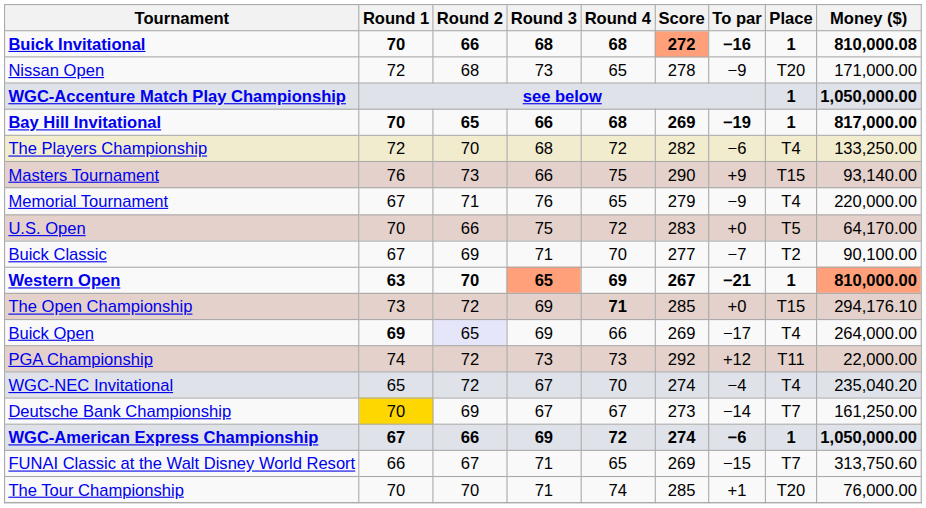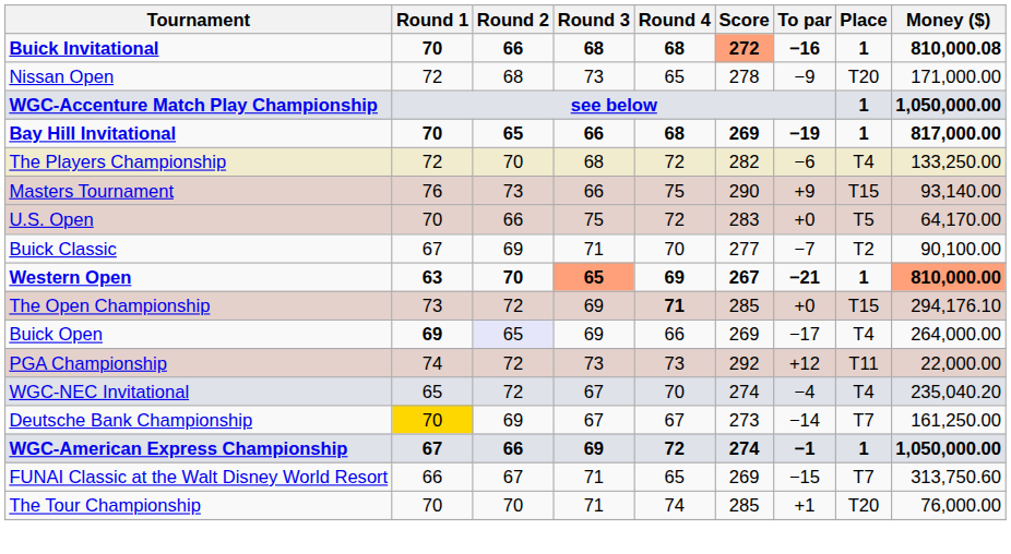 <table class=wikitable style="font-size:95%;text-align:center">
 <tr>
 <th>Tournament</th>
 <th>Round 1</th>
 <th>Round 2</th>
 <th>Round 3</th>
 <th>Round 4</th>
 <th>Score</th>
 <th>To par</th>
 <th>Place</th>
 <th>Money ($)</th>
 </tr>
 <tr>
 <td align=left><strong><a href='#'>Buick Invitational</a></strong></td>
 <td><strong>70</strong></td>
 <td><strong>66</strong></td>
 <td><strong>68</strong></td>
 <td><strong>68</strong></td>
 <td style="background: lightsalmon;"><strong>272</strong></td>
 <td><strong>−16</strong></td>
 <td><strong>1</strong></td>
 <td align=right><strong>810,000.08</strong></td>
 </tr>
 <tr>
 <td align=left><a href='#'>Nissan Open</a></td>
 <td>72</td>
 <td>68</td>
 <td>73</td>
 <td>65</td>
 <td>278</td>
 <td>−9</td>
 <td>T20</td>
 <td align=right>171,000.00</td>
 </tr>
 <tr style="background:#dfe2e9;">
 <td align=left><strong><a href='#'>WGC-Accenture Match Play Championship</a></strong></td>
 <td colspan="6"><strong><a href='#'>see below</a></strong></td>
 <td><strong>1</strong></td>
 <td align=right><strong>1,050,000.00</strong></td>
 </tr>
 <tr>
 <td align=left><strong><a href='#'>Bay Hill Invitational</a></strong></td>
 <td><strong>70</strong></td>
 <td><strong>65</strong></td>
 <td><strong>66</strong></td>
 <td><strong>68</strong></td>
 <td><strong>269</strong></td>
 <td><strong>−19</strong></td>
 <td><strong>1</strong></td>
 <td align=right><strong>817,000.00</strong></td>
 </tr>
 <tr style="background:#f2ecce;">
 <td align=left><a href='#'>The Players Championship</a></td>
 <td>72</td>
 <td>70</td>
 <td>68</td>
 <td>72</td>
 <td>282</td>
 <td>−6</td>
 <td>T4</td>
 <td align=right>133,250.00</td>
 </tr>
 <tr style="background:#e5d1cb;">
 <td align=left><a href='#'>Masters Tournament</a></td>
 <td>76</td>
 <td>73</td>
 <td>66</td>
 <td>75</td>
 <td>290</td>
 <td>+9</td>
 <td>T15</td>
 <td align=right>93,140.00</td>
-</tr>
-<tr>
-<td align=left><a href='#'>Memorial Tournament</a></td>
-<td>67</td>
-<td>71</td>
-<td>76</td>
-<td>65</td>
-<td>279</td>
-<td>−9</td>
-<td>T4</td>
-<td align=right>220,000.00</td>
 </tr>
 <tr style="background:#e5d1cb;">
 <td align=left><a href='#'>U.S. Open</a></td>
 <td>70</td>
 <td>66</td>
 <td>75</td>
 <td>72</td>
 <td>283</td>
 <td>+0</td>
 <td>T5</td>
 <td align=right>64,170.00</td>
 </tr>
 <tr>
 <td align=left><a href='#'>Buick Classic</a></td>
 <td>67</td>
 <td>69</td>
 <td>71</td>
 <td>70</td>
 <td>277</td>
 <td>−7</td>
 <td>T2</td>
 <td align=right>90,100.00</td>
 </tr>
 <tr>
 <td align=left><strong><a href='#'>Western Open</a></strong></td>
 <td><strong>63</strong></td>
 <td><strong>70</strong></td>
 <td style="background: lightsalmon;"><strong>65</strong></td>
 <td><strong>69</strong></td>
 <td><strong>267</strong></td>
 <td><strong>−21</strong></td>
 <td><strong>1</strong></td>
 <td align=right style="background: lightsalmon;"><strong>810,000.00</strong></td>
 </tr>
 <tr style="background:#e5d1cb;">
 <td align=left><a href='#'>The Open Championship</a></td>
 <td>73</td>
 <td>72</td>
 <td>69</td>
 <td><strong>71</strong></td>
 <td>285</td>
 <td>+0</td>
 <td>T15</td>
 <td align=right>294,176.10</td>
 </tr>
 <tr>
 <td align=left><a href='#'>Buick Open</a></td>
 <td><strong>69</strong></td>
 <td style="background: lavender;">65</td>
 <td>69</td>
 <td>66</td>
 <td>269</td>
 <td>−17</td>
 <td>T4</td>
 <td align=right>264,000.00</td>
 </tr>
 <tr style="background:#e5d1cb;">
 <td align=left><a href='#'>PGA Championship</a></td>
 <td>74</td>
 <td>72</td>
 <td>73</td>
 <td>73</td>
 <td>292</td>
 <td>+12</td>
 <td>T11</td>
 <td align=right>22,000.00</td>
 </tr>
 <tr style="background:#dfe2e9;">
 <td align=left><a href='#'>WGC-NEC Invitational</a></td>
 <td>65</td>
 <td>72</td>
 <td>67</td>
 <td>70</td>
 <td>274</td>
 <td>−4</td>
 <td>T4</td>
 <td align=right>235,040.20</td>
 </tr>
 <tr>
 <td align=left><a href='#'>Deutsche Bank Championship</a></td>
 <td style="background: gold;">70</td>
 <td>69</td>
 <td>67</td>
 <td>67</td>
 <td>273</td>
 <td>−14</td>
 <td>T7</td>
 <td align=right>161,250.00</td>
 </tr>
 <tr style="background:#dfe2e9;">
 <td align=left><strong><a href='#'>WGC-American Express Championship</a></strong></td>
 <td><strong>67</strong></td>
 <td><strong>66</strong></td>
 <td><strong>69</strong></td>
 <td><strong>72</strong></td>
 <td><strong>274</strong></td>
-<td><strong>−6</strong></td>
+<td><strong>−1</strong></td>
 <td><strong>1</strong></td>
 <td align=right><strong>1,050,000.00</strong></td>
 </tr>
 <tr>
 <td align=left><a href='#'>FUNAI Classic at the Walt Disney World Resort</a></td>
 <td>66</td>
 <td>67</td>
 <td>71</td>
 <td>65</td>
 <td>269</td>
 <td>−15</td>
 <td>T7</td>
 <td align=right>313,750.60</td>
 </tr>
 <tr>
 <td align=left><a href='#'>The Tour Championship</a></td>
 <td>70</td>
 <td>70</td>
 <td>71</td>
 <td>74</td>
 <td>285</td>
 <td>+1</td>
 <td>T20</td>
 <td align=right>76,000.00</td>
 </tr>
 <tr>
 </tr>
 </table>
